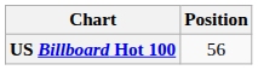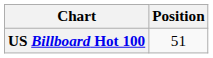 <table class="wikitable plainrowheaders" style="text-align:center">
 <tr>
 <th>Chart</th>
 <th>Position</th>
 </tr>
 <tr>
 <th scope="row">US <a href='#'><em>Billboard</em> Hot 100</a></th>
-<td style="text-align:center;">56</td>
+<td style="text-align:center;">51</td>
 </tr>
 </table>
